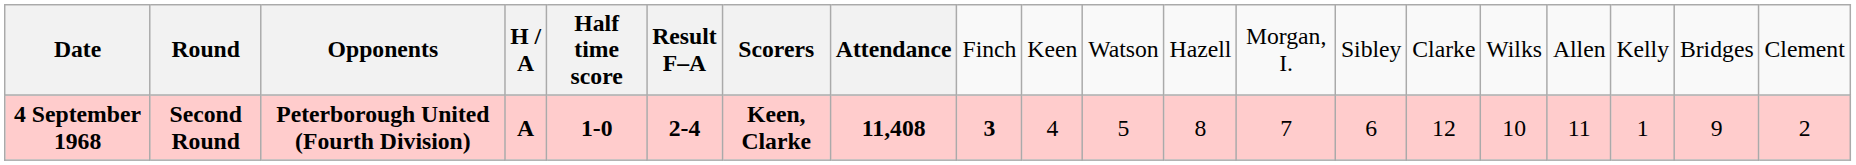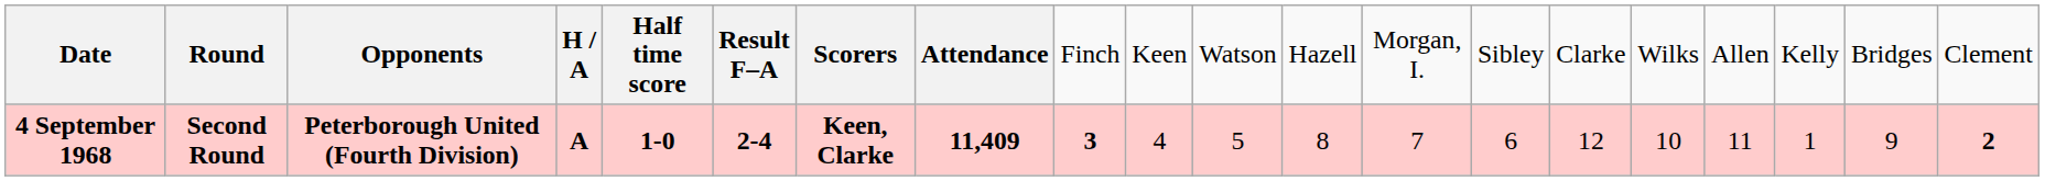 <table class="wikitable" style="text-align:center">
 <tr>
 <th><strong>Date</strong></th>
 <th><strong>Round</strong></th>
 <th><strong>Opponents</strong></th>
 <th><strong>H / A</strong></th>
 <th><strong>Half time score</strong></th>
 <th><strong>Result</strong><br><strong>F–A</strong></th>
 <th><strong>Scorers</strong></th>
 <th><strong>Attendance</strong></th>
 <td>Finch</td>
 <td>Keen</td>
 <td>Watson</td>
 <td>Hazell</td>
 <td>Morgan, I.</td>
 <td>Sibley</td>
 <td>Clarke</td>
 <td>Wilks</td>
 <td>Allen</td>
 <td>Kelly</td>
 <td>Bridges</td>
 <td>Clement</td>
 </tr>
 <tr bgcolor="#ffcccc">
 <td><strong>4 September 1968</strong></td>
 <td><strong>Second Round</strong></td>
 <td><strong>Peterborough United (Fourth Division)</strong></td>
 <td><strong>A</strong></td>
 <td><strong>1-0</strong></td>
 <td><strong>2-4</strong></td>
 <td><strong>Keen, Clarke</strong></td>
-<td><strong>11,408</strong></td>
+<td><strong>11,409</strong></td>
 <td><strong>3</strong></td>
 <td>4</td>
 <td>5</td>
 <td>8</td>
 <td>7</td>
 <td>6</td>
 <td>12</td>
 <td>10</td>
 <td>11</td>
 <td>1</td>
 <td>9</td>
-<td>2</td>
+<td><strong>2</strong></td>
 </tr>
 </table>
